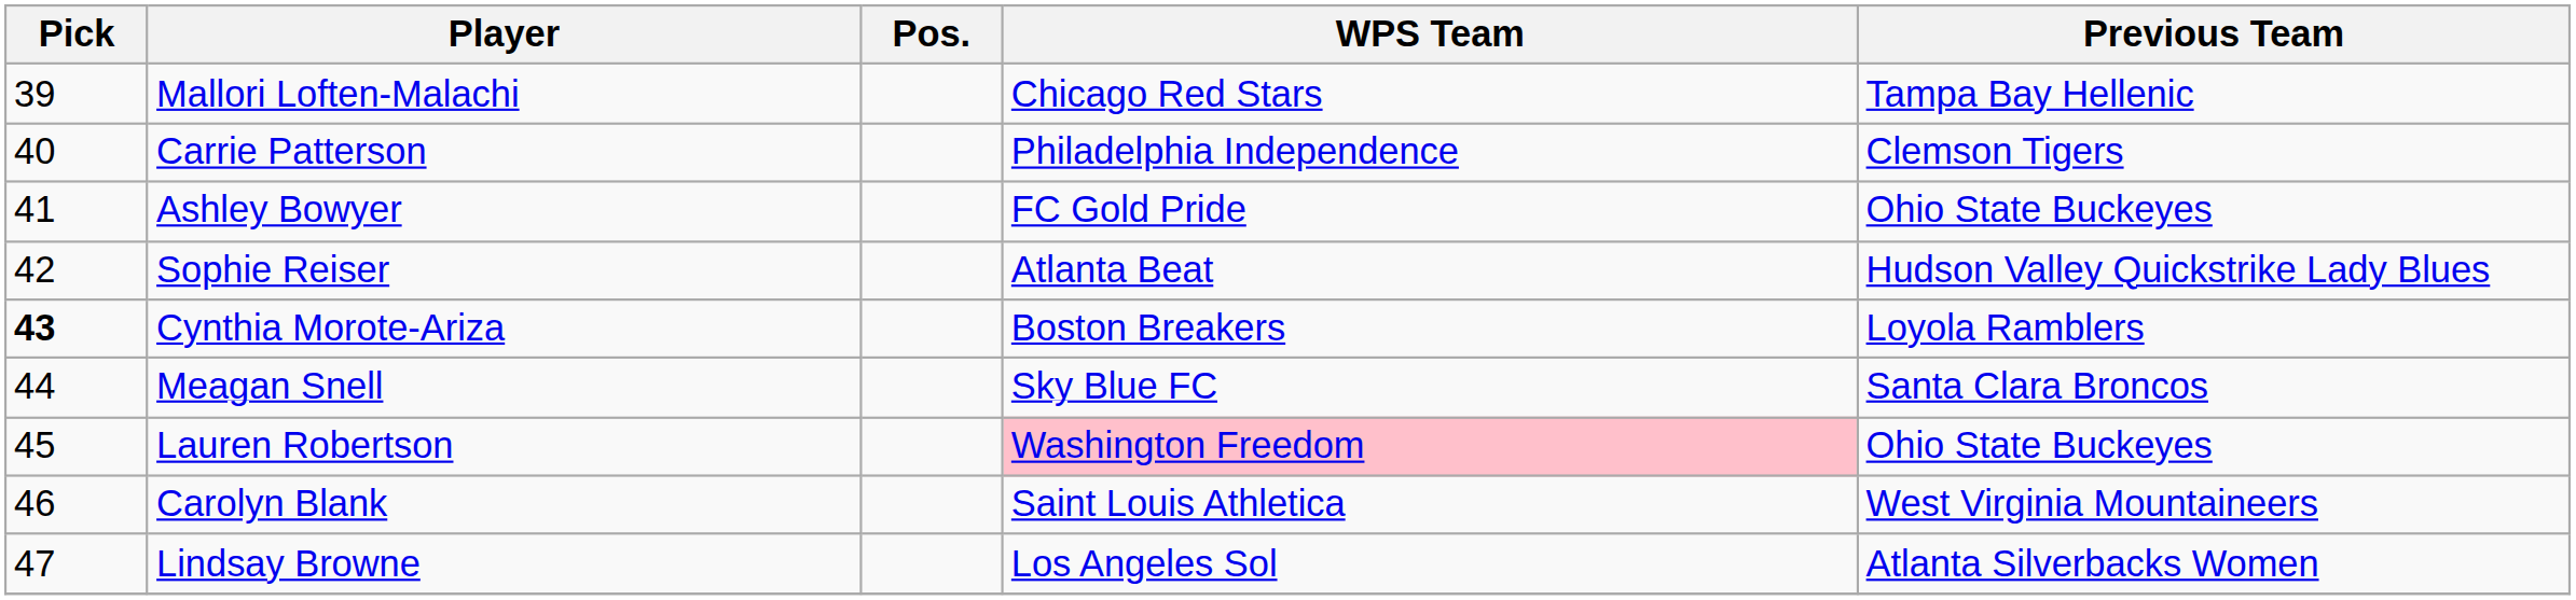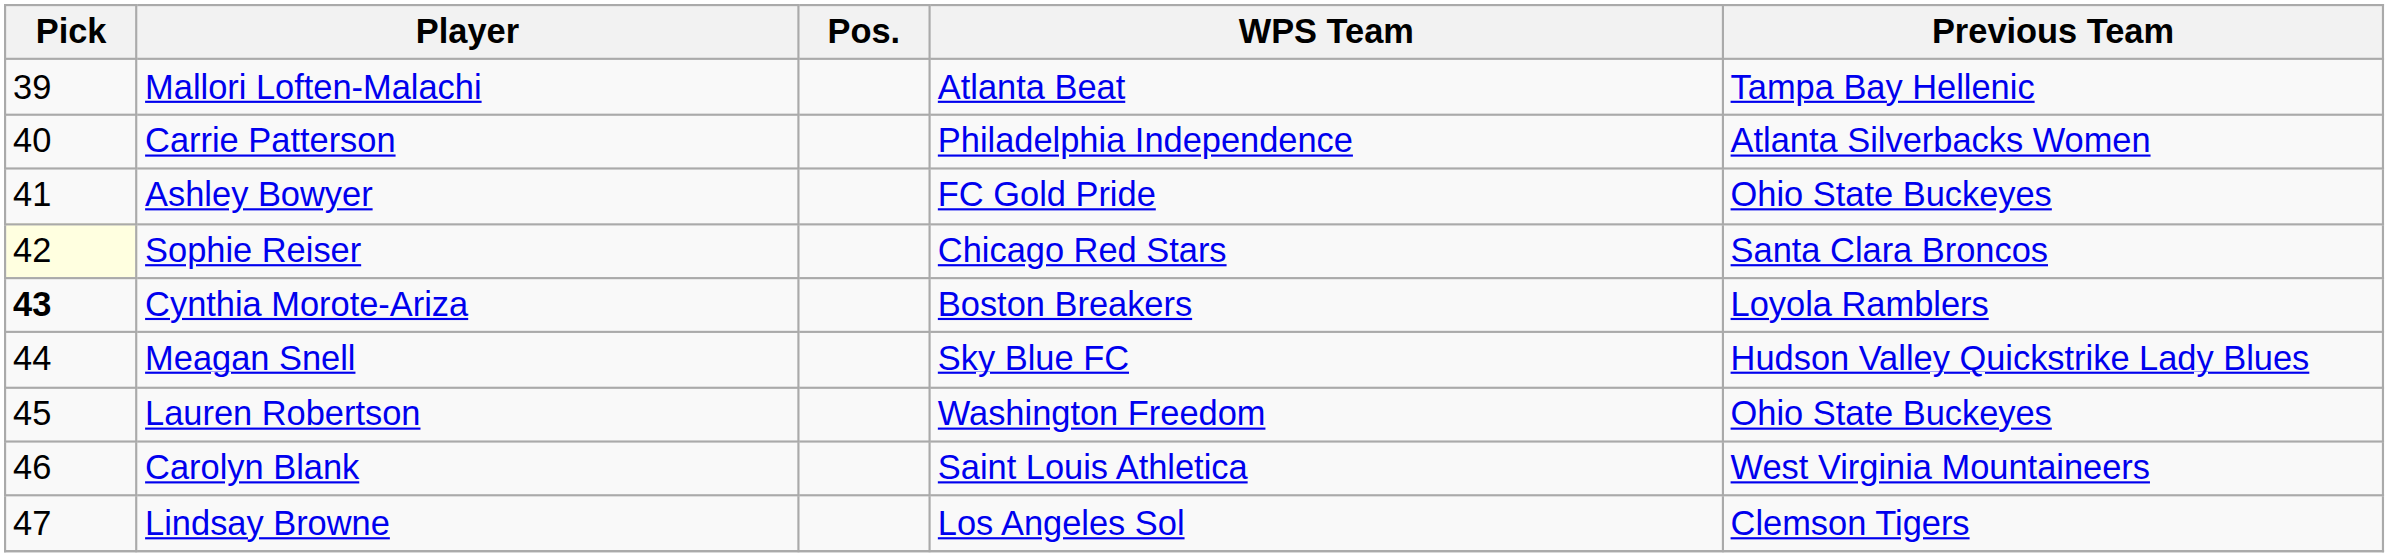 <table class="wikitable">
 <tr>
 <th width="5%">Pick</th>
 <th width="25%">Player</th>
 <th width="5%">Pos.</th>
 <th width="30%">WPS Team</th>
 <th width="25%">Previous Team</th>
 </tr>
 <tr>
 <td>39</td>
 <td><a href='#'>Mallori Loften-Malachi</a></td>
 <td></td>
-<td><a href='#'>Chicago Red Stars</a></td>
+<td><a href='#'>Atlanta Beat</a></td>
 <td><a href='#'>Tampa Bay Hellenic</a></td>
 </tr>
 <tr>
 <td>40</td>
 <td><a href='#'>Carrie Patterson</a></td>
 <td></td>
 <td><a href='#'>Philadelphia Independence</a></td>
-<td><a href='#'>Clemson Tigers</a></td>
+<td><a href='#'>Atlanta Silverbacks Women</a></td>
 </tr>
 <tr>
 <td>41</td>
 <td><a href='#'>Ashley Bowyer</a></td>
 <td></td>
 <td><a href='#'>FC Gold Pride</a></td>
 <td><a href='#'>Ohio State Buckeyes</a></td>
 </tr>
 <tr>
-<td>42</td>
+<td style="background: lightyellow;">42</td>
 <td><a href='#'>Sophie Reiser</a></td>
 <td></td>
-<td><a href='#'>Atlanta Beat</a></td>
-<td><a href='#'>Hudson Valley Quickstrike Lady Blues</a></td>
+<td><a href='#'>Chicago Red Stars</a></td>
+<td><a href='#'>Santa Clara Broncos</a></td>
 </tr>
 <tr>
 <td><strong>43</strong></td>
 <td><a href='#'>Cynthia Morote-Ariza</a></td>
 <td></td>
 <td><a href='#'>Boston Breakers</a></td>
 <td><a href='#'>Loyola Ramblers</a></td>
 </tr>
 <tr>
 <td>44</td>
 <td><a href='#'>Meagan Snell</a></td>
 <td></td>
 <td><a href='#'>Sky Blue FC</a></td>
-<td><a href='#'>Santa Clara Broncos</a></td>
+<td><a href='#'>Hudson Valley Quickstrike Lady Blues</a></td>
 </tr>
 <tr>
 <td>45</td>
 <td><a href='#'>Lauren Robertson</a></td>
 <td></td>
-<td style="background: pink;"><a href='#'>Washington Freedom</a></td>
+<td><a href='#'>Washington Freedom</a></td>
 <td><a href='#'>Ohio State Buckeyes</a></td>
 </tr>
 <tr>
 <td>46</td>
 <td><a href='#'>Carolyn Blank</a></td>
 <td></td>
 <td><a href='#'>Saint Louis Athletica</a></td>
 <td><a href='#'>West Virginia Mountaineers</a></td>
 </tr>
 <tr>
 <td>47</td>
 <td><a href='#'>Lindsay Browne</a></td>
 <td></td>
 <td><a href='#'>Los Angeles Sol</a></td>
-<td><a href='#'>Atlanta Silverbacks Women</a></td>
+<td><a href='#'>Clemson Tigers</a></td>
 </tr>
 <tr>
 </tr>
 </table>
